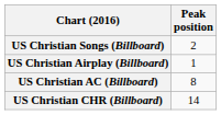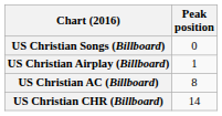 <table class="wikitable sortable plainrowheaders" style="text-align:center">
 <tr>
 <th scope="col">Chart (2016)</th>
 <th scope="col">Peak<br>position</th>
 </tr>
 <tr>
 <th scope="row">US Christian Songs (<em>Billboard</em>)</th>
-<td>2</td>
+<td>0</td>
 </tr>
 <tr>
 <th scope="row">US Christian Airplay (<em>Billboard</em>)</th>
 <td>1</td>
 </tr>
 <tr>
 <th scope="row">US Christian AC (<em>Billboard</em>)</th>
 <td>8</td>
 </tr>
 <tr>
 <th scope="row">US Christian CHR (<em>Billboard</em>)</th>
 <td>14</td>
 </tr>
 </table>
